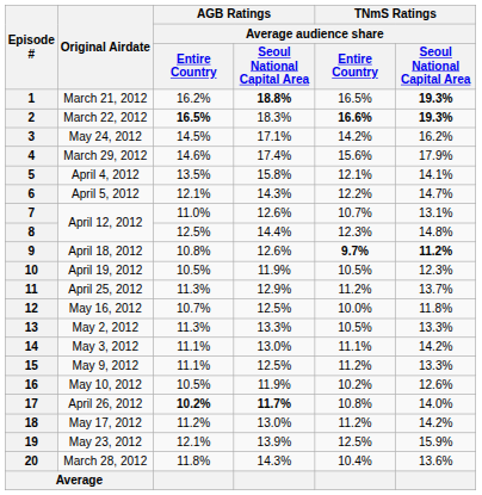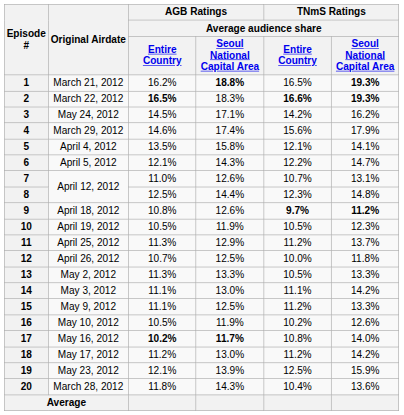 <table class=wikitable style="text-align:center;" ;>
 <tr>
 <th rowspan="3" style="width:40px;">Episode #</th>
 <th rowspan="3" style="width:120px;">Original Airdate</th>
 <th colspan="2">AGB Ratings</th>
 <th colspan="2">TNmS Ratings</th>
 </tr>
 <tr>
 <th colspan="4">Average audience share</th>
 </tr>
 <tr>
 <th width=100><a href='#'>Entire Country</a></th>
 <th width=100><a href='#'>Seoul National Capital Area</a></th>
 <th width=100><a href='#'>Entire Country</a></th>
 <th width=100><a href='#'>Seoul National Capital Area</a></th>
 </tr>
 <tr>
 <th>1</th>
 <td>March 21, 2012</td>
 <td>16.2%</td>
 <td><span><strong>18.8%</strong></span></td>
 <td>16.5%</td>
 <td><span><strong>19.3%</strong></span></td>
 </tr>
 <tr>
 <th>2</th>
 <td>March 22, 2012</td>
 <td><span><strong>16.5%</strong></span></td>
 <td>18.3%</td>
 <td><span><strong>16.6%</strong></span></td>
 <td><span><strong>19.3%</strong></span></td>
 </tr>
 <tr>
 <th>3</th>
 <td>May 24, 2012</td>
 <td>14.5%</td>
 <td>17.1%</td>
 <td>14.2%</td>
 <td>16.2%</td>
 </tr>
 <tr>
 <th>4</th>
 <td>March 29, 2012</td>
 <td>14.6%</td>
 <td>17.4%</td>
 <td>15.6%</td>
 <td>17.9%</td>
 </tr>
 <tr>
 <th>5</th>
 <td>April 4, 2012</td>
 <td>13.5%</td>
 <td>15.8%</td>
 <td>12.1%</td>
 <td>14.1%</td>
 </tr>
 <tr>
 <th>6</th>
 <td>April 5, 2012</td>
 <td>12.1%</td>
 <td>14.3%</td>
 <td>12.2%</td>
 <td>14.7%</td>
 </tr>
 <tr>
 <th>7</th>
 <td rowspan="2">April 12, 2012</td>
 <td>11.0%</td>
 <td>12.6%</td>
 <td>10.7%</td>
 <td>13.1%</td>
 </tr>
 <tr>
 <th>8</th>
 <td>12.5%</td>
 <td>14.4%</td>
 <td>12.3%</td>
 <td>14.8%</td>
 </tr>
 <tr>
 <th>9</th>
 <td>April 18, 2012</td>
 <td>10.8%</td>
 <td>12.6%</td>
 <td><span><strong>9.7%</strong></span></td>
 <td><span><strong>11.2%</strong></span></td>
 </tr>
 <tr>
 <th>10</th>
 <td>April 19, 2012</td>
 <td>10.5%</td>
 <td>11.9%</td>
 <td>10.5%</td>
 <td>12.3%</td>
 </tr>
 <tr>
 <th>11</th>
 <td>April 25, 2012</td>
 <td>11.3%</td>
 <td>12.9%</td>
 <td>11.2%</td>
 <td>13.7%</td>
 </tr>
 <tr>
 <th>12</th>
-<td>May 16, 2012</td>
+<td>April 26, 2012</td>
 <td>10.7%</td>
 <td>12.5%</td>
 <td>10.0%</td>
 <td>11.8%</td>
 </tr>
 <tr>
 <th>13</th>
 <td>May 2, 2012</td>
 <td>11.3%</td>
 <td>13.3%</td>
 <td>10.5%</td>
 <td>13.3%</td>
 </tr>
 <tr>
 <th>14</th>
 <td>May 3, 2012</td>
 <td>11.1%</td>
 <td>13.0%</td>
 <td>11.1%</td>
 <td>14.2%</td>
 </tr>
 <tr>
 <th>15</th>
 <td>May 9, 2012</td>
 <td>11.1%</td>
 <td>12.5%</td>
 <td>11.2%</td>
 <td>13.3%</td>
 </tr>
 <tr>
 <th>16</th>
 <td>May 10, 2012</td>
 <td>10.5%</td>
 <td>11.9%</td>
 <td>10.2%</td>
 <td>12.6%</td>
 </tr>
 <tr>
 <th>17</th>
-<td>April 26, 2012</td>
+<td>May 16, 2012</td>
 <td><span><strong>10.2%</strong></span></td>
 <td><span><strong>11.7%</strong></span></td>
 <td>10.8%</td>
 <td>14.0%</td>
 </tr>
 <tr>
 <th>18</th>
 <td>May 17, 2012</td>
 <td>11.2%</td>
 <td>13.0%</td>
 <td>11.2%</td>
 <td>14.2%</td>
 </tr>
 <tr>
 <th>19</th>
 <td>May 23, 2012</td>
 <td>12.1%</td>
 <td>13.9%</td>
 <td>12.5%</td>
 <td>15.9%</td>
 </tr>
 <tr>
 <th>20</th>
 <td>March 28, 2012</td>
 <td>11.8%</td>
 <td>14.3%</td>
 <td>10.4%</td>
 <td>13.6%</td>
 </tr>
 <tr>
 <th colspan=2>Average</th>
 <th></th>
 <th></th>
 <th></th>
 <th></th>
 </tr>
 </table>
